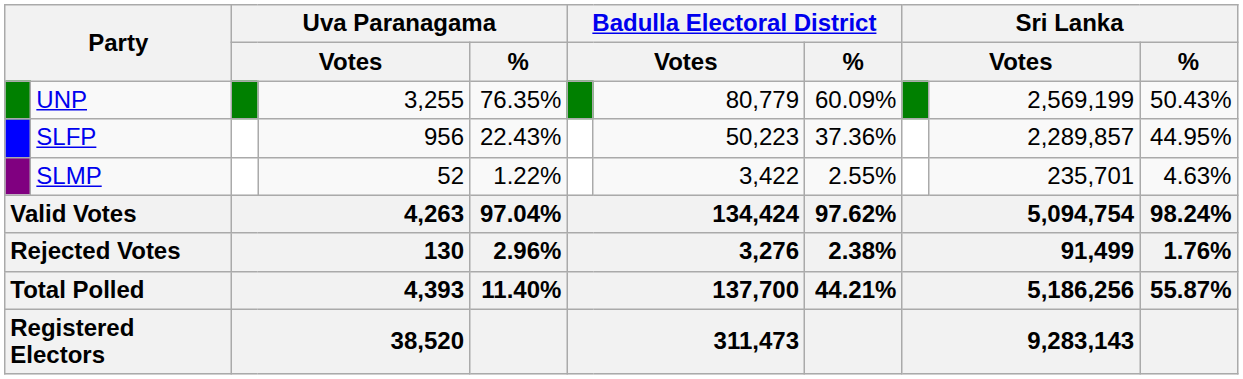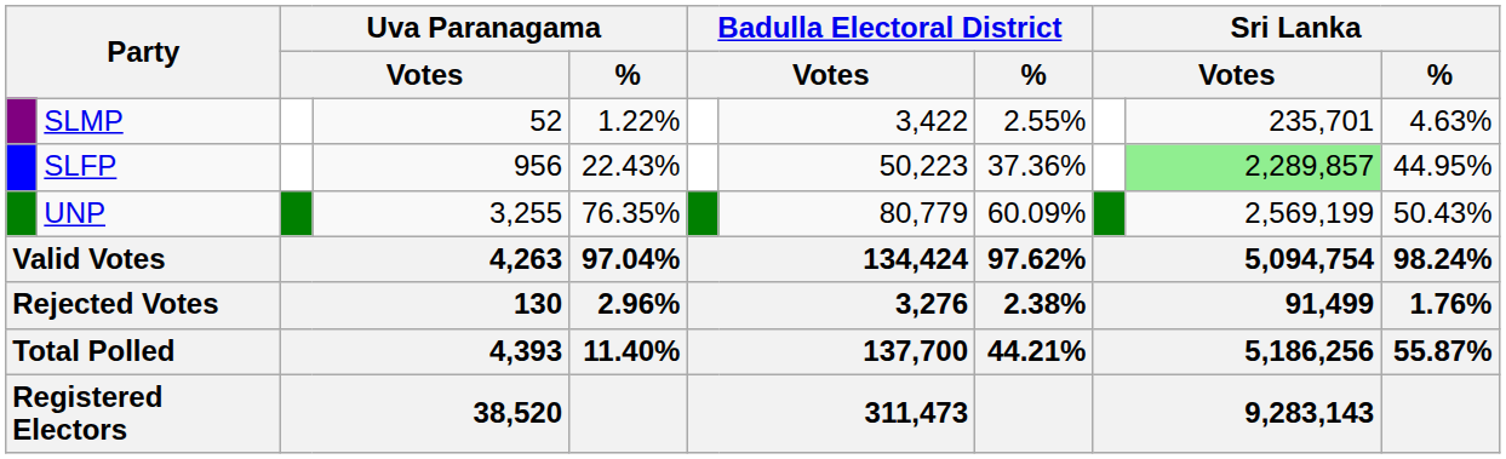 <table class="wikitable">
 <tr>
 <th colspan="2" width="144px"rowspan="2">Party</th>
 <th colspan="3" width="216px">Uva Paranagama</th>
 <th colspan="3" width="216px"><a href='#'>Badulla Electoral District</a></th>
 <th colspan="3" width="216px">Sri Lanka</th>
 </tr>
 <tr>
 <th colspan="2" width="144px">Votes</th>
 <th>%</th>
 <th colspan="2" width="144px">Votes</th>
 <th>%</th>
 <th colspan="2" width="144px">Votes</th>
 <th>%</th>
 </tr>
 <tr>
+<td style="background-color:purple;" width="10px"></td>
+<td style="text-align:left;"><a href='#'>SLMP</a></td>
+<td style="background-color:white;" width="10px"></td>
+<td style="text-align:right;">52</td>
+<td style="text-align:right;">1.22%</td>
+<td style="background-color:white;" width="10px"></td>
+<td style="text-align:right;">3,422</td>
+<td style="text-align:right;">2.55%</td>
+<td style="background-color:white;" width="10px"></td>
+<td style="text-align:right;">235,701</td>
+<td style="text-align:right;">4.63%</td>
+</tr>
+<tr>
+<td style="background-color:blue;" width="10px"></td>
+<td style="text-align:left;"><a href='#'>SLFP</a></td>
+<td style="background-color:white;" width="10px"></td>
+<td style="text-align:right;">956</td>
+<td style="text-align:right;">22.43%</td>
+<td style="background-color:white;" width="10px"></td>
+<td style="text-align:right;">50,223</td>
+<td style="text-align:right;">37.36%</td>
+<td style="background-color:white;" width="10px"></td>
+<td style="background: lightgreen; text-align:right;">2,289,857</td>
+<td style="text-align:right;">44.95%</td>
+</tr>
+<tr>
 <td style="background-color:green;" width="10px"></td>
 <td style="text-align:left;"><a href='#'>UNP</a></td>
 <td style="background-color:green;" width="10px"></td>
 <td style="text-align:right;">3,255</td>
 <td style="text-align:right;">76.35%</td>
 <td style="background-color:green;" width="10px"></td>
 <td style="text-align:right;">80,779</td>
 <td style="text-align:right;">60.09%</td>
 <td style="background-color:green;" width="10px"></td>
 <td style="text-align:right;">2,569,199</td>
 <td style="text-align:right;">50.43%</td>
-</tr>
-<tr>
-<td style="background-color:blue;" width="10px"></td>
-<td style="text-align:left;"><a href='#'>SLFP</a></td>
-<td style="background-color:white;" width="10px"></td>
-<td style="text-align:right;">956</td>
-<td style="text-align:right;">22.43%</td>
-<td style="background-color:white;" width="10px"></td>
-<td style="text-align:right;">50,223</td>
-<td style="text-align:right;">37.36%</td>
-<td style="background-color:white;" width="10px"></td>
-<td style="text-align:right;">2,289,857</td>
-<td style="text-align:right;">44.95%</td>
-</tr>
-<tr>
-<td style="background-color:purple;" width="10px"></td>
-<td style="text-align:left;"><a href='#'>SLMP</a></td>
-<td style="background-color:white;" width="10px"></td>
-<td style="text-align:right;">52</td>
-<td style="text-align:right;">1.22%</td>
-<td style="background-color:white;" width="10px"></td>
-<td style="text-align:right;">3,422</td>
-<td style="text-align:right;">2.55%</td>
-<td style="background-color:white;" width="10px"></td>
-<td style="text-align:right;">235,701</td>
-<td style="text-align:right;">4.63%</td>
 </tr>
 <tr>
 <th colspan="2" width="144px"style="text-align:left;">Valid Votes</th>
 <th style="text-align:right;"colspan="2" width="144px">4,263</th>
 <th style="text-align:right;">97.04%</th>
 <th style="text-align:right;"colspan="2" width="144px">134,424</th>
 <th style="text-align:right;">97.62%</th>
 <th style="text-align:right;"colspan="2" width="144px">5,094,754</th>
 <th style="text-align:right;">98.24%</th>
 </tr>
 <tr>
 <th colspan="2" width="144px"style="text-align:left;">Rejected Votes</th>
 <th style="text-align:right;"colspan="2" width="144px">130</th>
 <th style="text-align:right;">2.96%</th>
 <th style="text-align:right;"colspan="2" width="144px">3,276</th>
 <th style="text-align:right;">2.38%</th>
 <th style="text-align:right;"colspan="2" width="144px">91,499</th>
 <th style="text-align:right;">1.76%</th>
 </tr>
 <tr>
 <th colspan="2" width="144px"style="text-align:left;">Total Polled</th>
 <th style="text-align:right;"colspan="2" width="144px">4,393</th>
 <th style="text-align:right;">11.40%</th>
 <th style="text-align:right;"colspan="2" width="144px">137,700</th>
 <th style="text-align:right;">44.21%</th>
 <th style="text-align:right;"colspan="2" width="144px">5,186,256</th>
 <th style="text-align:right;">55.87%</th>
 </tr>
 <tr>
 <th colspan="2" width="144px"style="text-align:left;">Registered Electors</th>
 <th style="text-align:right;"colspan="2" width="144px">38,520</th>
 <th></th>
 <th style="text-align:right;"colspan="2" width="144px">311,473</th>
 <th></th>
 <th style="text-align:right;"colspan="2" width="144px">9,283,143</th>
 <th></th>
 </tr>
 </table>
